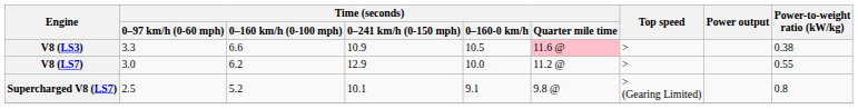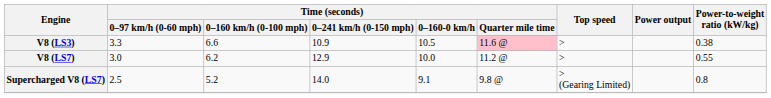 <table border="1" class="wikitable">
 <tr>
 <th rowspan=2>Engine</th>
 <th colspan=5>Time (seconds)</th>
 <th rowspan=2>Top speed</th>
 <th rowspan=2>Power output</th>
 <th rowspan=2>Power-to-weight<br>ratio (kW/kg)</th>
 </tr>
 <tr>
 <th>0–97 km/h (0-60 mph)</th>
 <th>0–160 km/h (0-100 mph)</th>
 <th>0–241 km/h (0-150 mph)</th>
 <th>0–160-0 km/h</th>
 <th>Quarter mile time</th>
 </tr>
 <tr>
 <th> V8 (<a href='#'>LS3</a>)</th>
 <td>3.3</td>
 <td>6.6</td>
 <td>10.9</td>
 <td>10.5</td>
 <td style="background: pink;">11.6 @ </td>
 <td>></td>
 <td><br></td>
 <td>0.38</td>
 </tr>
 <tr>
 <th> V8 (<a href='#'>LS7</a>)</th>
 <td>3.0</td>
 <td>6.2</td>
 <td>12.9</td>
 <td>10.0</td>
 <td>11.2 @ </td>
 <td>></td>
 <td><br></td>
 <td>0.55</td>
 </tr>
 <tr>
 <th> Supercharged V8 (<a href='#'>LS7</a>)</th>
 <td>2.5</td>
 <td>5.2</td>
-<td>10.1</td>
+<td>14.0</td>
 <td>9.1</td>
 <td>9.8 @ </td>
 <td>><br>(Gearing Limited)</td>
 <td><br></td>
 <td>0.8</td>
 </tr>
 <tr>
 </tr>
 </table>
